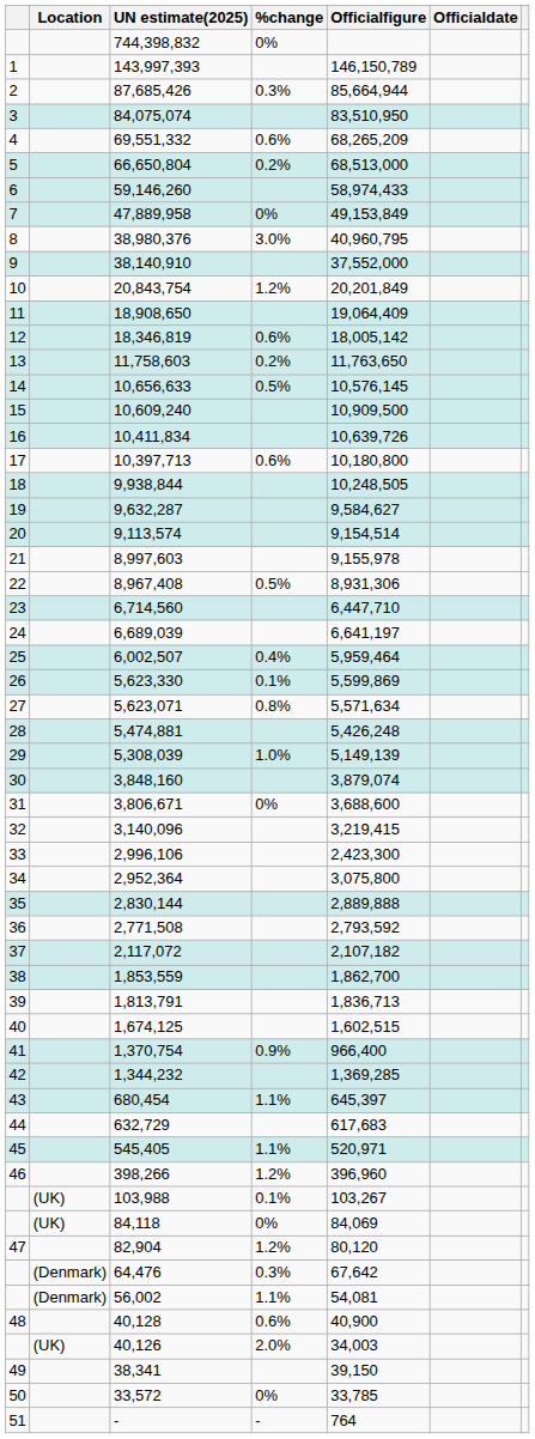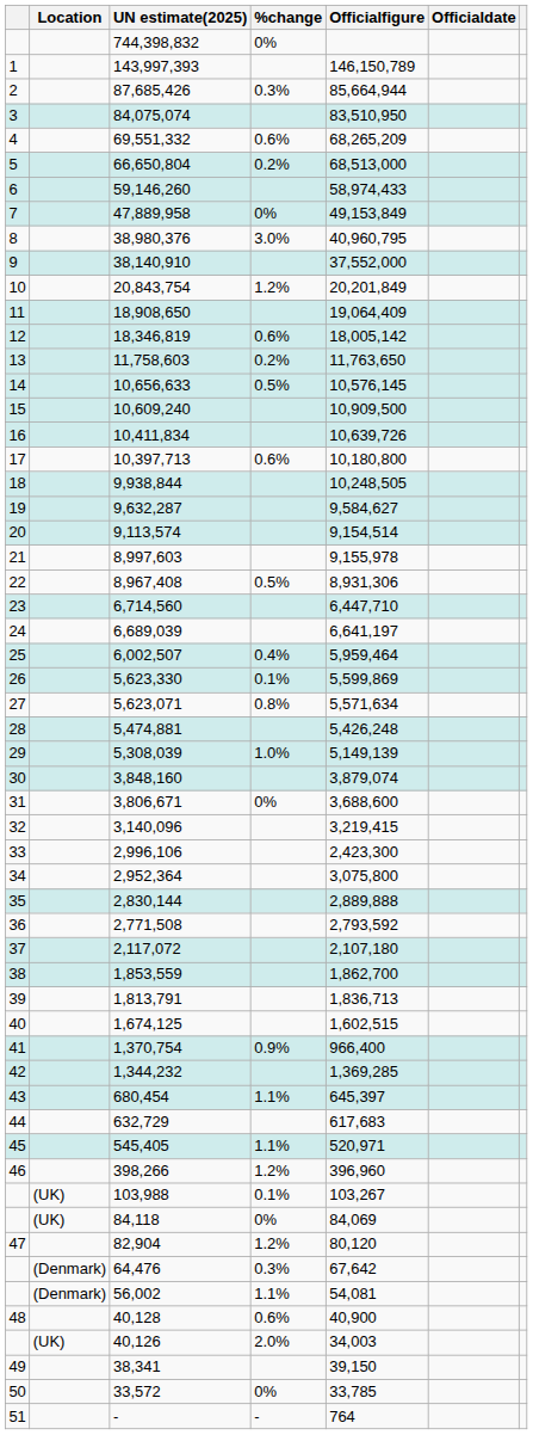 <table class="sortable wikitable sticky-header sort-under col1left col2left" >
 <tr>
 <th></th>
 <th>Location</th>
 <th>UN estimate(2025)</th>
 <th>%change</th>
 <th>Officialfigure</th>
 <th>Officialdate</th>
 <th class="unsortable"></th>
 </tr>
 <tr>
 <td></td>
 <td></td>
 <td>744,398,832</td>
 <td>0%</td>
 <td></td>
 <td></td>
 <td></td>
 </tr>
 <tr>
 <td>1 </td>
 <td></td>
 <td>143,997,393</td>
 <td></td>
 <td>146,150,789</td>
 <td></td>
 <td></td>
 </tr>
 <tr>
 <td>2 </td>
 <td></td>
 <td>87,685,426</td>
 <td>0.3%</td>
 <td>85,664,944</td>
 <td></td>
 <td></td>
 </tr>
 <tr bgcolor="#CFECEC">
 <td>3</td>
 <td></td>
 <td>84,075,074</td>
 <td></td>
 <td>83,510,950</td>
 <td></td>
 <td></td>
 </tr>
 <tr>
 <td>4 </td>
 <td></td>
 <td>69,551,332</td>
 <td>0.6%</td>
 <td>68,265,209</td>
 <td></td>
 <td></td>
 </tr>
 <tr bgcolor="#CFECEC">
 <td>5 </td>
 <td></td>
 <td>66,650,804</td>
 <td>0.2%</td>
 <td>68,513,000</td>
 <td></td>
 <td></td>
 </tr>
 <tr bgcolor="#CFECEC">
 <td>6 </td>
 <td></td>
 <td>59,146,260</td>
 <td></td>
 <td>58,974,433</td>
 <td></td>
 <td></td>
 </tr>
 <tr bgcolor="#CFECEC">
 <td>7 </td>
 <td></td>
 <td>47,889,958</td>
 <td>0%</td>
 <td>49,153,849</td>
 <td></td>
 <td></td>
 </tr>
 <tr>
 <td>8</td>
 <td></td>
 <td>38,980,376</td>
 <td>3.0%</td>
 <td>40,960,795</td>
 <td></td>
 <td></td>
 </tr>
 <tr bgcolor="#CFECEC">
 <td>9</td>
 <td></td>
 <td>38,140,910</td>
 <td></td>
 <td>37,552,000</td>
 <td></td>
 <td></td>
 </tr>
 <tr>
 <td>10 </td>
 <td></td>
 <td>20,843,754</td>
 <td>1.2%</td>
 <td>20,201,849</td>
 <td></td>
 <td></td>
 </tr>
 <tr bgcolor="#CFECEC">
 <td>11</td>
 <td></td>
 <td>18,908,650</td>
 <td></td>
 <td>19,064,409</td>
 <td></td>
 <td></td>
 </tr>
 <tr bgcolor="#CFECEC">
 <td>12 </td>
 <td></td>
 <td>18,346,819</td>
 <td>0.6%</td>
 <td>18,005,142</td>
 <td></td>
 <td></td>
 </tr>
 <tr bgcolor="#CFECEC">
 <td>13</td>
 <td></td>
 <td>11,758,603</td>
 <td>0.2%</td>
 <td>11,763,650</td>
 <td></td>
 <td></td>
 </tr>
 <tr bgcolor="#CFECEC">
 <td>14</td>
 <td></td>
 <td>10,656,633</td>
 <td>0.5%</td>
 <td>10,576,145</td>
 <td></td>
 <td></td>
 </tr>
 <tr bgcolor="#CFECEC">
 <td>15</td>
 <td></td>
 <td>10,609,240</td>
 <td></td>
 <td>10,909,500</td>
 <td></td>
 <td></td>
 </tr>
 <tr bgcolor="#CFECEC">
 <td>16 </td>
 <td></td>
 <td>10,411,834</td>
 <td></td>
 <td>10,639,726</td>
 <td></td>
 <td></td>
 </tr>
 <tr>
 <td>17 </td>
 <td></td>
 <td>10,397,713</td>
 <td>0.6%</td>
 <td>10,180,800</td>
 <td></td>
 <td></td>
 </tr>
 <tr bgcolor="#CFECEC">
 <td>18 </td>
 <td></td>
 <td>9,938,844</td>
 <td></td>
 <td>10,248,505</td>
 <td></td>
 <td></td>
 </tr>
 <tr bgcolor="#CFECEC">
 <td>19</td>
 <td></td>
 <td>9,632,287</td>
 <td></td>
 <td>9,584,627</td>
 <td></td>
 <td></td>
 </tr>
 <tr bgcolor="#CFECEC">
 <td>20</td>
 <td></td>
 <td>9,113,574</td>
 <td></td>
 <td>9,154,514</td>
 <td></td>
 <td></td>
 </tr>
 <tr>
 <td>21</td>
 <td></td>
 <td>8,997,603</td>
 <td></td>
 <td>9,155,978</td>
 <td></td>
 <td></td>
 </tr>
 <tr>
 <td>22</td>
 <td></td>
 <td>8,967,408</td>
 <td>0.5%</td>
 <td>8,931,306</td>
 <td></td>
 <td></td>
 </tr>
 <tr bgcolor="#CFECEC">
 <td>23</td>
 <td></td>
 <td>6,714,560</td>
 <td></td>
 <td>6,447,710</td>
 <td></td>
 <td></td>
 </tr>
 <tr>
 <td>24</td>
 <td></td>
 <td>6,689,039</td>
 <td></td>
 <td>6,641,197</td>
 <td></td>
 <td></td>
 </tr>
 <tr bgcolor="#CFECEC">
 <td>25 </td>
 <td></td>
 <td>6,002,507</td>
 <td>0.4%</td>
 <td>5,959,464</td>
 <td></td>
 <td></td>
 </tr>
 <tr bgcolor="#CFECEC">
 <td>26</td>
 <td></td>
 <td>5,623,330</td>
 <td>0.1%</td>
 <td>5,599,869</td>
 <td></td>
 <td></td>
 </tr>
 <tr>
 <td>27 </td>
 <td></td>
 <td>5,623,071</td>
 <td>0.8%</td>
 <td>5,571,634</td>
 <td></td>
 <td></td>
 </tr>
 <tr bgcolor="#CFECEC">
 <td>28</td>
 <td></td>
 <td>5,474,881</td>
 <td></td>
 <td>5,426,248</td>
 <td></td>
 <td></td>
 </tr>
 <tr bgcolor="#CFECEC">
 <td>29</td>
 <td></td>
 <td>5,308,039</td>
 <td>1.0%</td>
 <td>5,149,139</td>
 <td></td>
 <td></td>
 </tr>
 <tr bgcolor="#CFECEC">
 <td>30</td>
 <td></td>
 <td>3,848,160</td>
 <td></td>
 <td>3,879,074</td>
 <td></td>
 <td></td>
 </tr>
 <tr>
 <td>31 </td>
 <td></td>
 <td>3,806,671</td>
 <td>0%</td>
 <td>3,688,600</td>
 <td></td>
 <td></td>
 </tr>
 <tr>
 <td>32</td>
 <td></td>
 <td>3,140,096</td>
 <td></td>
 <td>3,219,415</td>
 <td></td>
 <td></td>
 </tr>
 <tr>
 <td>33</td>
 <td></td>
 <td>2,996,106</td>
 <td></td>
 <td>2,423,300</td>
 <td></td>
 <td></td>
 </tr>
 <tr>
 <td>34 </td>
 <td></td>
 <td>2,952,364</td>
 <td></td>
 <td>3,075,800</td>
 <td></td>
 <td></td>
 </tr>
 <tr bgcolor="#CFECEC">
 <td>35</td>
 <td></td>
 <td>2,830,144</td>
 <td></td>
 <td>2,889,888</td>
 <td></td>
 <td></td>
 </tr>
 <tr>
 <td>36</td>
 <td></td>
 <td>2,771,508</td>
 <td></td>
 <td>2,793,592</td>
 <td></td>
 <td></td>
 </tr>
 <tr bgcolor="#CFECEC">
 <td>37</td>
 <td></td>
 <td>2,117,072</td>
 <td></td>
-<td>2,107,182</td>
+<td>2,107,180</td>
 <td></td>
 <td></td>
 </tr>
 <tr bgcolor="#CFECEC">
 <td>38</td>
 <td></td>
 <td>1,853,559</td>
 <td></td>
 <td>1,862,700</td>
 <td></td>
 <td></td>
 </tr>
 <tr>
 <td>39</td>
 <td></td>
 <td>1,813,791</td>
 <td></td>
 <td>1,836,713</td>
 <td></td>
 <td></td>
 </tr>
 <tr>
 <td>40</td>
 <td></td>
 <td>1,674,125</td>
 <td></td>
 <td>1,602,515</td>
 <td></td>
 <td></td>
 </tr>
 <tr bgcolor="#CFECEC">
 <td>41 </td>
 <td></td>
 <td>1,370,754</td>
 <td>0.9%</td>
 <td>966,400</td>
 <td></td>
 <td></td>
 </tr>
 <tr bgcolor="#CFECEC">
 <td>42</td>
 <td></td>
 <td>1,344,232</td>
 <td></td>
 <td>1,369,285</td>
 <td></td>
 <td></td>
 </tr>
 <tr bgcolor="#CFECEC">
 <td>43</td>
 <td></td>
 <td>680,454</td>
 <td>1.1%</td>
 <td>645,397</td>
 <td></td>
 <td></td>
 </tr>
 <tr>
 <td>44</td>
 <td></td>
 <td>632,729</td>
 <td></td>
 <td>617,683</td>
 <td></td>
 <td></td>
 </tr>
 <tr bgcolor="#CFECEC">
 <td>45</td>
 <td></td>
 <td>545,405</td>
 <td>1.1%</td>
 <td>520,971</td>
 <td></td>
 <td></td>
 </tr>
 <tr>
 <td>46</td>
 <td></td>
 <td>398,266</td>
 <td>1.2%</td>
 <td>396,960</td>
 <td></td>
 <td></td>
 </tr>
 <tr>
 <td></td>
 <td> (UK)</td>
 <td>103,988</td>
 <td>0.1%</td>
 <td>103,267</td>
 <td></td>
 <td></td>
 </tr>
 <tr>
 <td></td>
 <td> (UK)</td>
 <td>84,118</td>
 <td>0%</td>
 <td>84,069</td>
 <td></td>
 <td></td>
 </tr>
 <tr>
 <td>47</td>
 <td></td>
 <td>82,904</td>
 <td>1.2%</td>
 <td>80,120</td>
 <td></td>
 <td></td>
 </tr>
 <tr>
 <td></td>
 <td> (Denmark)</td>
 <td>64,476</td>
 <td>0.3%</td>
 <td>67,642</td>
 <td></td>
 <td></td>
 </tr>
 <tr>
 <td></td>
 <td> (Denmark)</td>
 <td>56,002</td>
 <td>1.1%</td>
 <td>54,081</td>
 <td></td>
 <td></td>
 </tr>
 <tr>
 <td>48</td>
 <td></td>
 <td>40,128</td>
 <td>0.6%</td>
 <td>40,900</td>
 <td></td>
 <td></td>
 </tr>
 <tr>
 <td></td>
 <td> (UK)</td>
 <td>40,126</td>
 <td>2.0%</td>
 <td>34,003</td>
 <td></td>
 <td></td>
 </tr>
 <tr>
 <td>49</td>
 <td></td>
 <td>38,341</td>
 <td></td>
 <td>39,150</td>
 <td></td>
 <td></td>
 </tr>
 <tr>
 <td>50</td>
 <td></td>
 <td>33,572</td>
 <td>0%</td>
 <td>33,785</td>
 <td></td>
 <td></td>
 </tr>
 <tr>
 <td>51</td>
 <td></td>
 <td>-</td>
 <td>-</td>
 <td>764</td>
 <td></td>
 <td></td>
 </tr>
 </table>
